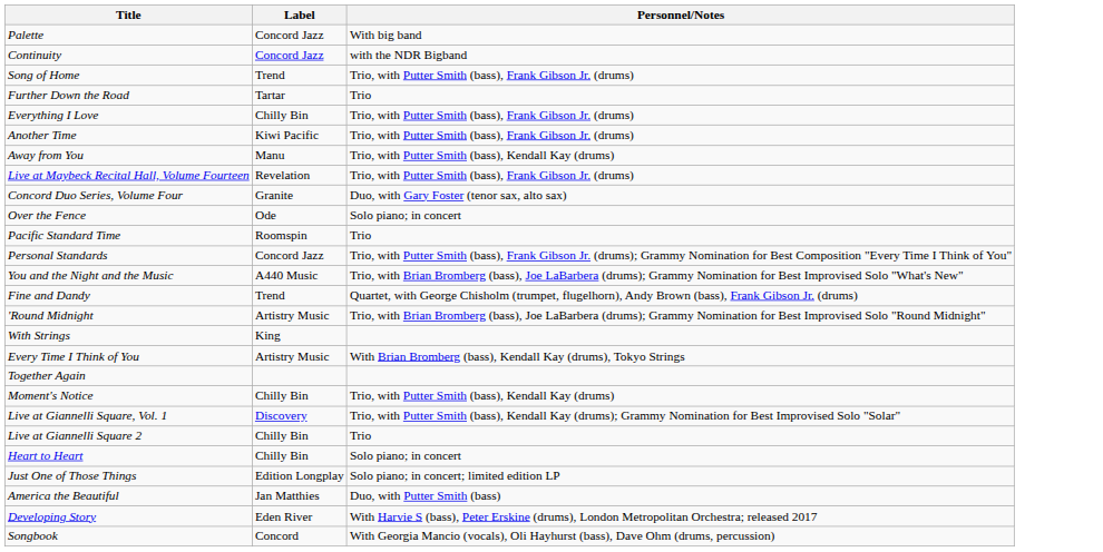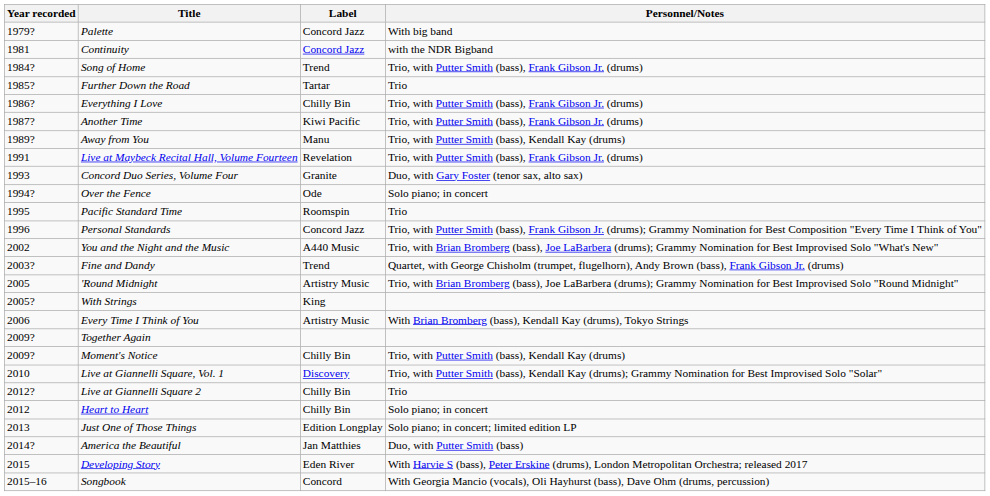 <table class="wikitable sortable">
 <tr>
+<th>Year recorded</th>
 <th>Title</th>
 <th>Label</th>
 <th>Personnel/Notes</th>
 </tr>
 <tr>
+<td>1979?</td>
 <td><em>Palette</em></td>
 <td>Concord Jazz</td>
 <td>With big band</td>
 </tr>
 <tr>
+<td>1981</td>
 <td><em>Continuity</em></td>
 <td><a href='#'>Concord Jazz</a></td>
 <td>with the NDR Bigband</td>
 </tr>
 <tr>
+<td>1984?</td>
 <td><em>Song of Home</em></td>
 <td>Trend</td>
 <td>Trio, with <a href='#'>Putter Smith</a> (bass), <a href='#'>Frank Gibson Jr.</a> (drums)</td>
 </tr>
 <tr>
+<td>1985?</td>
 <td><em>Further Down the Road</em></td>
 <td>Tartar</td>
 <td>Trio</td>
 </tr>
 <tr>
+<td>1986?</td>
 <td><em>Everything I Love</em></td>
 <td>Chilly Bin</td>
 <td>Trio, with <a href='#'>Putter Smith</a> (bass), <a href='#'>Frank Gibson Jr.</a> (drums)</td>
 </tr>
 <tr>
+<td>1987?</td>
 <td><em>Another Time</em></td>
 <td>Kiwi Pacific</td>
 <td>Trio, with <a href='#'>Putter Smith</a> (bass), <a href='#'>Frank Gibson Jr.</a> (drums)</td>
 </tr>
 <tr>
+<td>1989?</td>
 <td><em>Away from You</em></td>
 <td>Manu</td>
 <td>Trio, with <a href='#'>Putter Smith</a> (bass), Kendall Kay (drums)</td>
 </tr>
 <tr>
+<td>1991</td>
 <td><em><a href='#'>Live at Maybeck Recital Hall, Volume Fourteen</a></em></td>
 <td>Revelation</td>
 <td>Trio, with <a href='#'>Putter Smith</a> (bass), <a href='#'>Frank Gibson Jr.</a> (drums)</td>
 </tr>
 <tr>
+<td>1993</td>
 <td><em>Concord Duo Series, Volume Four</em></td>
 <td>Granite</td>
 <td>Duo, with <a href='#'>Gary Foster</a> (tenor sax, alto sax)</td>
 </tr>
 <tr>
+<td>1994?</td>
 <td><em>Over the Fence</em></td>
 <td>Ode</td>
 <td>Solo piano; in concert</td>
 </tr>
 <tr>
+<td>1995</td>
 <td><em>Pacific Standard Time</em></td>
 <td>Roomspin</td>
 <td>Trio</td>
 </tr>
 <tr>
+<td>1996</td>
 <td><em>Personal Standards</em></td>
 <td>Concord Jazz</td>
 <td>Trio, with <a href='#'>Putter Smith</a> (bass), <a href='#'>Frank Gibson Jr.</a> (drums); Grammy Nomination for Best Composition "Every Time I Think of You"</td>
 </tr>
 <tr>
+<td>2002</td>
 <td><em>You and the Night and the Music</em></td>
 <td>A440 Music</td>
 <td>Trio, with <a href='#'>Brian Bromberg</a> (bass), <a href='#'>Joe LaBarbera</a> (drums); Grammy Nomination for Best Improvised Solo "What's New"</td>
 </tr>
 <tr>
+<td>2003?</td>
 <td><em>Fine and Dandy</em></td>
 <td>Trend</td>
 <td>Quartet, with George Chisholm (trumpet, flugelhorn), Andy Brown (bass), <a href='#'>Frank Gibson Jr.</a> (drums)</td>
 </tr>
 <tr>
+<td>2005</td>
 <td><em> 'Round Midnight</em></td>
 <td>Artistry Music</td>
 <td>Trio, with <a href='#'>Brian Bromberg</a> (bass), Joe LaBarbera (drums); Grammy Nomination for Best Improvised Solo "Round Midnight"</td>
 </tr>
 <tr>
+<td>2005?</td>
 <td><em>With Strings</em></td>
 <td>King</td>
 <td></td>
 </tr>
 <tr>
+<td>2006</td>
 <td><em>Every Time I Think of You</em></td>
 <td>Artistry Music</td>
 <td>With <a href='#'>Brian Bromberg</a> (bass), Kendall Kay (drums), Tokyo Strings</td>
 </tr>
 <tr>
+<td>2009?</td>
 <td><em>Together Again</em></td>
 <td></td>
 <td></td>
 </tr>
 <tr>
+<td>2009?</td>
 <td><em>Moment's Notice</em></td>
 <td>Chilly Bin</td>
 <td>Trio, with <a href='#'>Putter Smith</a> (bass), Kendall Kay (drums)</td>
 </tr>
 <tr>
+<td>2010</td>
 <td><em>Live at Giannelli Square, Vol. 1</em></td>
 <td><a href='#'>Discovery</a></td>
 <td>Trio, with <a href='#'>Putter Smith</a> (bass), Kendall Kay (drums); Grammy Nomination for Best Improvised Solo "Solar"</td>
 </tr>
 <tr>
+<td>2012?</td>
 <td><em>Live at Giannelli Square 2</em></td>
 <td>Chilly Bin</td>
 <td>Trio</td>
 </tr>
 <tr>
+<td>2012</td>
 <td><em><a href='#'>Heart to Heart</a></em></td>
 <td>Chilly Bin</td>
 <td>Solo piano; in concert</td>
 </tr>
 <tr>
+<td>2013</td>
 <td><em>Just One of Those Things</em></td>
 <td>Edition Longplay</td>
 <td>Solo piano; in concert; limited edition LP</td>
 </tr>
 <tr>
+<td>2014?</td>
 <td><em>America the Beautiful</em></td>
 <td>Jan Matthies</td>
 <td>Duo, with <a href='#'>Putter Smith</a> (bass)</td>
 </tr>
 <tr>
+<td>2015</td>
 <td><em><a href='#'>Developing Story</a></em></td>
 <td>Eden River</td>
 <td>With <a href='#'>Harvie S</a> (bass), <a href='#'>Peter Erskine</a> (drums), London Metropolitan Orchestra; released 2017</td>
 </tr>
 <tr>
+<td>2015–16</td>
 <td><em>Songbook</em></td>
 <td>Concord</td>
 <td>With Georgia Mancio (vocals), Oli Hayhurst (bass), Dave Ohm (drums, percussion)</td>
 </tr>
 </table>
